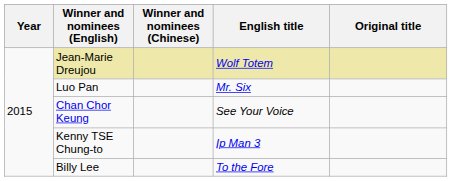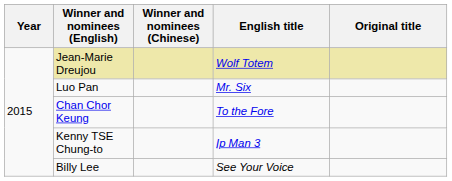 <table class="wikitable" style="width:100%;">
 <tr style="background:#bebebe">
 <th width="100"><strong>Year</strong></th>
 <th width="150"><strong>Winner and nominees<br>(English)</strong></th>
 <th width="150"><strong>Winner and nominees<br>(Chinese)</strong></th>
 <th width="300"><strong>English title</strong></th>
 <th width="300"><strong>Original title</strong></th>
 </tr>
 <tr>
 <td rowspan="5">2015</td>
 <td style="background:#EEE8AA;">Jean-Marie Dreujou</td>
 <td style="background:#EEE8AA;"></td>
 <td style="background:#EEE8AA;"><em><a href='#'>Wolf Totem</a></em></td>
 <td style="background:#EEE8AA;"></td>
 </tr>
 <tr>
 <td>Luo Pan</td>
 <td></td>
 <td><em><a href='#'>Mr. Six</a></em></td>
 <td></td>
 </tr>
 <tr>
 <td><a href='#'>Chan Chor Keung</a></td>
 <td></td>
-<td><em>See Your Voice</em></td>
+<td><em><a href='#'>To the Fore</a></em></td>
 <td></td>
 </tr>
 <tr>
 <td>Kenny TSE Chung-to</td>
 <td></td>
 <td><em><a href='#'>Ip Man 3</a></em></td>
 <td></td>
 </tr>
 <tr>
 <td>Billy Lee</td>
 <td></td>
-<td><em><a href='#'>To the Fore</a></em></td>
+<td><em>See Your Voice</em></td>
 <td></td>
 </tr>
 </table>
